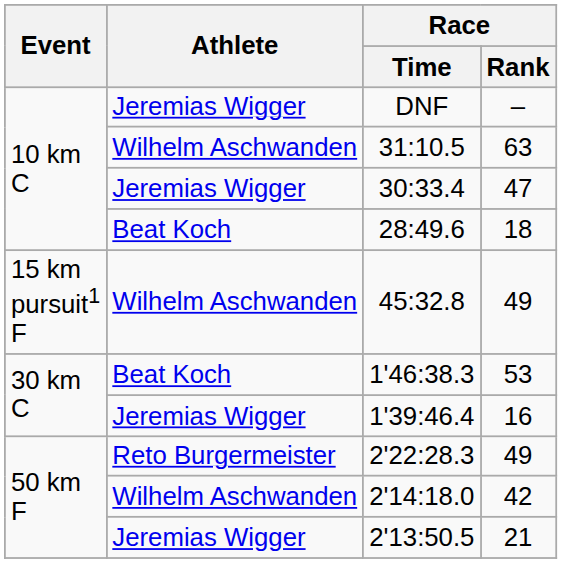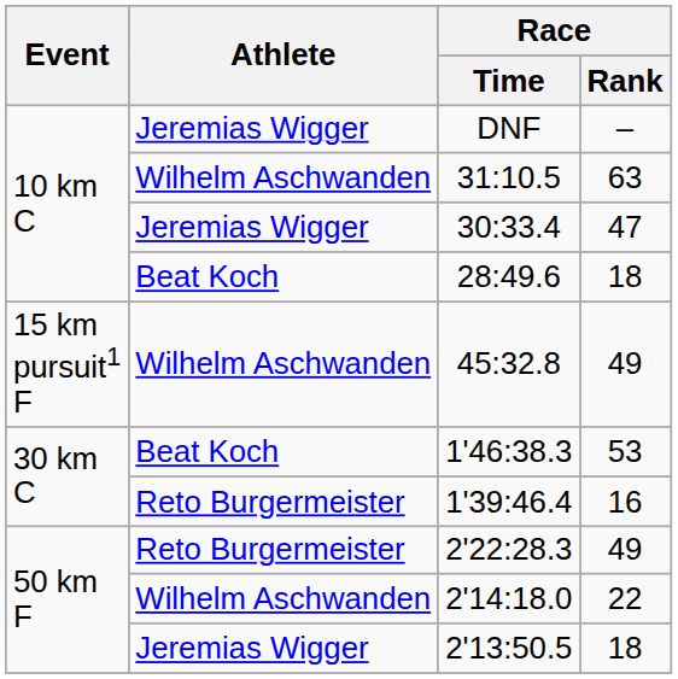 <table class="wikitable" border="1" style="font-size:90%">
 <tr>
 <th rowspan=2>Event</th>
 <th rowspan=2>Athlete</th>
 <th colspan=2>Race</th>
 </tr>
 <tr>
 <th>Time</th>
 <th>Rank</th>
 </tr>
 <tr>
 <td rowspan=4>10 km <br> C</td>
 <td><a href='#'>Jeremias Wigger</a></td>
 <td align=center>DNF</td>
 <td align=center>–</td>
 </tr>
 <tr>
 <td><a href='#'>Wilhelm Aschwanden</a></td>
 <td align=center>31:10.5</td>
 <td align=center>63</td>
 </tr>
 <tr>
 <td><a href='#'>Jeremias Wigger</a></td>
 <td align=center>30:33.4</td>
 <td align=center>47</td>
 </tr>
 <tr>
 <td><a href='#'>Beat Koch</a></td>
 <td align=center>28:49.6</td>
 <td align=center>18</td>
 </tr>
 <tr>
 <td>15 km <br> pursuit<sup>1</sup> <br> F</td>
 <td><a href='#'>Wilhelm Aschwanden</a></td>
 <td align=center>45:32.8</td>
 <td align=center>49</td>
 </tr>
 <tr>
 <td rowspan=2>30 km <br> C</td>
 <td><a href='#'>Beat Koch</a></td>
 <td align=center>1'46:38.3</td>
 <td align=center>53</td>
 </tr>
 <tr>
-<td><a href='#'>Jeremias Wigger</a></td>
+<td><a href='#'>Reto Burgermeister</a></td>
 <td align=center>1'39:46.4</td>
 <td align=center>16</td>
 </tr>
 <tr>
 <td rowspan=3>50 km <br> F</td>
 <td><a href='#'>Reto Burgermeister</a></td>
 <td align=center>2'22:28.3</td>
 <td align=center>49</td>
 </tr>
 <tr>
 <td><a href='#'>Wilhelm Aschwanden</a></td>
 <td align=center>2'14:18.0</td>
-<td align=center>42</td>
+<td align=center>22</td>
 </tr>
 <tr>
 <td><a href='#'>Jeremias Wigger</a></td>
 <td align=center>2'13:50.5</td>
-<td align=center>21</td>
+<td align=center>18</td>
 </tr>
 </table>
